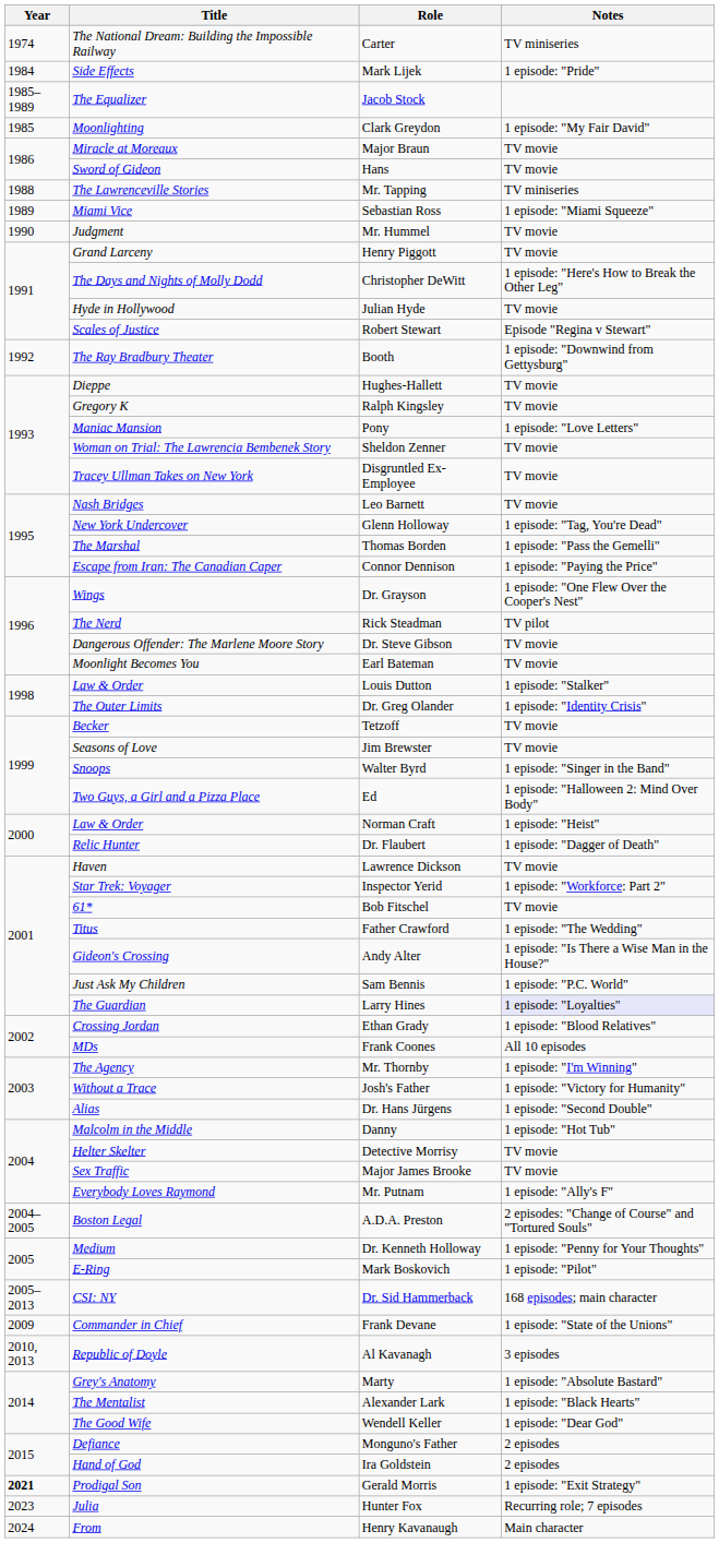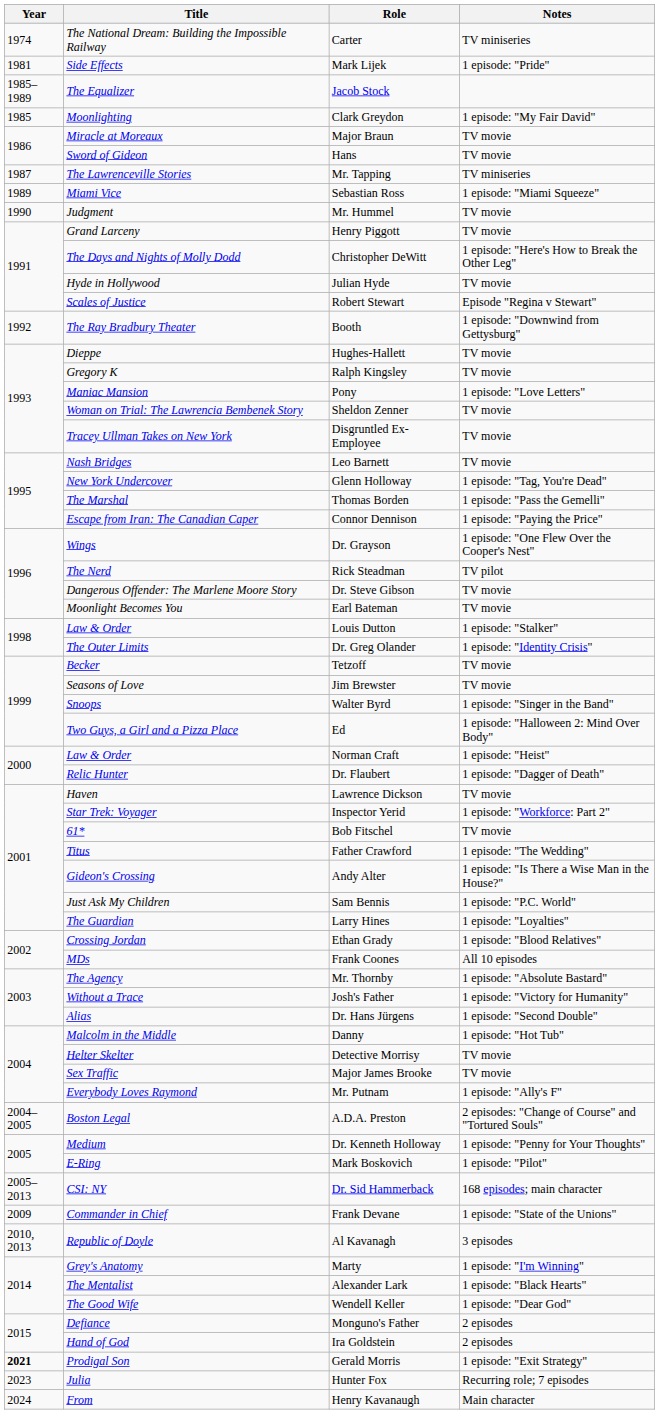 <table class="wikitable sortable">
 <tr style="background:#B0C4DE;">
 <th>Year</th>
 <th>Title</th>
 <th>Role</th>
 <th width="30%" class="unsortable">Notes</th>
 </tr>
 <tr>
 <td>1974</td>
 <td data-sort-value="National Dream: Building the Impossible Railway, The"><em>The National Dream: Building the Impossible Railway</em></td>
 <td>Carter</td>
 <td>TV miniseries</td>
 </tr>
 <tr>
-<td>1984</td>
+<td>1981</td>
 <td><em><a href='#'>Side Effects</a></em></td>
 <td>Mark Lijek</td>
 <td>1 episode: "Pride"</td>
 </tr>
 <tr>
 <td>1985–1989</td>
 <td data-sort-value="Equalizer, The"><em><a href='#'>The Equalizer</a></em></td>
 <td><a href='#'>Jacob Stock</a></td>
 <td></td>
 </tr>
 <tr>
 <td>1985</td>
 <td><em><a href='#'>Moonlighting</a></em></td>
 <td>Clark Greydon</td>
 <td>1 episode: "My Fair David"</td>
 </tr>
 <tr>
 <td rowspan="2">1986</td>
 <td><em><a href='#'>Miracle at Moreaux</a></em></td>
 <td>Major Braun</td>
 <td>TV movie</td>
 </tr>
 <tr>
 <td><em><a href='#'>Sword of Gideon</a></em></td>
 <td>Hans</td>
 <td>TV movie</td>
 </tr>
 <tr>
-<td>1988</td>
+<td>1987</td>
 <td data-sort-value="Lawrenceville Stories, The"><em><a href='#'>The Lawrenceville Stories</a></em></td>
 <td>Mr. Tapping</td>
 <td>TV miniseries</td>
 </tr>
 <tr>
 <td>1989</td>
 <td><em><a href='#'>Miami Vice</a></em></td>
 <td>Sebastian Ross</td>
 <td>1 episode: "Miami Squeeze"</td>
 </tr>
 <tr>
 <td>1990</td>
 <td><em>Judgment</em></td>
 <td>Mr. Hummel</td>
 <td>TV movie</td>
 </tr>
 <tr>
 <td rowspan="4">1991</td>
 <td><em>Grand Larceny</em></td>
 <td>Henry Piggott</td>
 <td>TV movie</td>
 </tr>
 <tr>
 <td data-sort-value="Days and Nights of Molly Dodd, The"><em><a href='#'>The Days and Nights of Molly Dodd</a></em></td>
 <td>Christopher DeWitt</td>
 <td>1 episode: "Here's How to Break the Other Leg"</td>
 </tr>
 <tr>
 <td><em>Hyde in Hollywood</em></td>
 <td>Julian Hyde</td>
 <td>TV movie</td>
 </tr>
 <tr>
 <td><em><a href='#'>Scales of Justice</a></em></td>
 <td>Robert Stewart</td>
 <td>Episode "Regina v Stewart"</td>
 </tr>
 <tr>
 <td>1992</td>
 <td data-sort-value="Ray Bradbury Theater, The"><em><a href='#'>The Ray Bradbury Theater</a></em></td>
 <td>Booth</td>
 <td>1 episode: "Downwind from Gettysburg"</td>
 </tr>
 <tr>
 <td rowspan="5">1993</td>
 <td><em>Dieppe</em></td>
 <td>Hughes-Hallett</td>
 <td>TV movie</td>
 </tr>
 <tr>
 <td><em>Gregory K</em></td>
 <td>Ralph Kingsley</td>
 <td>TV movie</td>
 </tr>
 <tr>
 <td><em><a href='#'>Maniac Mansion</a></em></td>
 <td>Pony</td>
 <td>1 episode: "Love Letters"</td>
 </tr>
 <tr>
 <td><em><a href='#'>Woman on Trial: The Lawrencia Bembenek Story</a></em></td>
 <td>Sheldon Zenner</td>
 <td>TV movie</td>
 </tr>
 <tr>
 <td><em><a href='#'>Tracey Ullman Takes on New York</a></em></td>
 <td>Disgruntled Ex-Employee</td>
 <td>TV movie</td>
 </tr>
 <tr>
 <td rowspan="4">1995</td>
 <td><em><a href='#'>Nash Bridges</a></em></td>
 <td>Leo Barnett</td>
 <td>TV movie</td>
 </tr>
 <tr>
 <td><em><a href='#'>New York Undercover</a></em></td>
 <td>Glenn Holloway</td>
 <td>1 episode: "Tag, You're Dead"</td>
 </tr>
 <tr>
 <td data-sort-value="Marshal, The"><em><a href='#'>The Marshal</a></em></td>
 <td>Thomas Borden</td>
 <td>1 episode: "Pass the Gemelli"</td>
 </tr>
 <tr>
 <td><em><a href='#'>Escape from Iran: The Canadian Caper</a></em></td>
 <td>Connor Dennison</td>
 <td>1 episode: "Paying the Price"</td>
 </tr>
 <tr>
 <td rowspan="4">1996</td>
 <td><em><a href='#'>Wings</a></em></td>
 <td>Dr. Grayson</td>
 <td>1 episode: "One Flew Over the Cooper's Nest"</td>
 </tr>
 <tr>
 <td data-sort-value="Nerd, The"><em><a href='#'>The Nerd</a></em></td>
 <td>Rick Steadman</td>
 <td>TV pilot</td>
 </tr>
 <tr>
 <td><em>Dangerous Offender: The Marlene Moore Story</em></td>
 <td>Dr. Steve Gibson</td>
 <td>TV movie</td>
 </tr>
 <tr>
 <td><em>Moonlight Becomes You</em></td>
 <td>Earl Bateman</td>
 <td>TV movie</td>
 </tr>
 <tr>
 <td rowspan="2">1998</td>
 <td><em><a href='#'>Law & Order</a></em></td>
 <td>Louis Dutton</td>
 <td>1 episode: "Stalker"</td>
 </tr>
 <tr>
 <td data-sort-value="Outer Limits, The"><em><a href='#'>The Outer Limits</a></em></td>
 <td>Dr. Greg Olander</td>
 <td>1 episode: "<a href='#'>Identity Crisis</a>"</td>
 </tr>
 <tr>
 <td rowspan="4">1999</td>
 <td><em><a href='#'>Becker</a></em></td>
 <td>Tetzoff</td>
 <td>TV movie</td>
 </tr>
 <tr>
 <td><em>Seasons of Love</em></td>
 <td>Jim Brewster</td>
 <td>TV movie</td>
 </tr>
 <tr>
 <td><em><a href='#'>Snoops</a></em></td>
 <td>Walter Byrd</td>
 <td>1 episode: "Singer in the Band"</td>
 </tr>
 <tr>
 <td><em><a href='#'>Two Guys, a Girl and a Pizza Place</a></em></td>
 <td>Ed</td>
 <td>1 episode: "Halloween 2: Mind Over Body"</td>
 </tr>
 <tr>
 <td rowspan="2">2000</td>
 <td><em><a href='#'>Law & Order</a></em></td>
 <td>Norman Craft</td>
 <td>1 episode: "Heist"</td>
 </tr>
 <tr>
 <td><em><a href='#'>Relic Hunter</a></em></td>
 <td>Dr. Flaubert</td>
 <td>1 episode: "Dagger of Death"</td>
 </tr>
 <tr>
 <td rowspan="7">2001</td>
 <td><em>Haven</em></td>
 <td>Lawrence Dickson</td>
 <td>TV movie</td>
 </tr>
 <tr>
 <td><em><a href='#'>Star Trek: Voyager</a></em></td>
 <td>Inspector Yerid</td>
 <td>1 episode: "<a href='#'>Workforce</a>: Part 2"</td>
 </tr>
 <tr>
 <td><em><a href='#'>61*</a></em></td>
 <td>Bob Fitschel</td>
 <td>TV movie</td>
 </tr>
 <tr>
 <td><em><a href='#'>Titus</a></em></td>
 <td>Father Crawford</td>
 <td>1 episode: "The Wedding"</td>
 </tr>
 <tr>
 <td><em><a href='#'>Gideon's Crossing</a></em></td>
 <td>Andy Alter</td>
 <td>1 episode: "Is There a Wise Man in the House?"</td>
 </tr>
 <tr>
 <td><em>Just Ask My Children</em></td>
 <td>Sam Bennis</td>
 <td>1 episode: "P.C. World"</td>
 </tr>
 <tr>
 <td data-sort-value="Guardian, The"><em><a href='#'>The Guardian</a></em></td>
 <td>Larry Hines</td>
-<td style="background: lavender;">1 episode: "Loyalties"</td>
+<td>1 episode: "Loyalties"</td>
 </tr>
 <tr>
 <td rowspan="2">2002</td>
 <td><em><a href='#'>Crossing Jordan</a></em></td>
 <td>Ethan Grady</td>
 <td>1 episode: "Blood Relatives"</td>
 </tr>
 <tr>
 <td><em><a href='#'>MDs</a></em></td>
 <td>Frank Coones</td>
 <td>All 10 episodes</td>
 </tr>
 <tr>
 <td rowspan="3">2003</td>
 <td data-sort-value="Agency, The"><em><a href='#'>The Agency</a></em></td>
 <td>Mr. Thornby</td>
-<td>1 episode: "<a href='#'>I'm Winning</a>"</td>
+<td>1 episode: "Absolute Bastard"</td>
 </tr>
 <tr>
 <td><em><a href='#'>Without a Trace</a></em></td>
 <td>Josh's Father</td>
 <td>1 episode: "Victory for Humanity"</td>
 </tr>
 <tr>
 <td><em><a href='#'>Alias</a></em></td>
 <td>Dr. Hans Jürgens</td>
 <td>1 episode: "Second Double"</td>
 </tr>
 <tr>
 <td rowspan="4">2004</td>
 <td><em><a href='#'>Malcolm in the Middle</a></em></td>
 <td>Danny</td>
 <td>1 episode: "Hot Tub"</td>
 </tr>
 <tr>
 <td><em><a href='#'>Helter Skelter</a></em></td>
 <td>Detective Morrisy</td>
 <td>TV movie</td>
 </tr>
 <tr>
 <td><em><a href='#'>Sex Traffic</a></em></td>
 <td>Major James Brooke</td>
 <td>TV movie</td>
 </tr>
 <tr>
 <td><em><a href='#'>Everybody Loves Raymond</a></em></td>
 <td>Mr. Putnam</td>
 <td>1 episode: "Ally's F"</td>
 </tr>
 <tr>
 <td>2004–2005</td>
 <td><em><a href='#'>Boston Legal</a></em></td>
 <td>A.D.A. Preston</td>
 <td>2 episodes: "Change of Course" and "Tortured Souls"</td>
 </tr>
 <tr>
 <td rowspan="2">2005</td>
 <td><em><a href='#'>Medium</a></em></td>
 <td>Dr. Kenneth Holloway</td>
 <td>1 episode: "Penny for Your Thoughts"</td>
 </tr>
 <tr>
 <td><em><a href='#'>E-Ring</a></em></td>
 <td>Mark Boskovich</td>
 <td>1 episode: "Pilot"</td>
 </tr>
 <tr>
 <td>2005–2013</td>
 <td><em><a href='#'>CSI: NY</a></em></td>
 <td><a href='#'>Dr. Sid Hammerback</a></td>
 <td>168 <a href='#'>episodes</a>; main character</td>
 </tr>
 <tr>
 <td>2009</td>
 <td><em><a href='#'>Commander in Chief</a></em></td>
 <td>Frank Devane</td>
 <td>1 episode: "State of the Unions"</td>
 </tr>
 <tr>
 <td>2010, 2013</td>
 <td><em><a href='#'>Republic of Doyle</a></em></td>
 <td>Al Kavanagh</td>
 <td>3 episodes</td>
 </tr>
 <tr>
 <td rowspan="3">2014</td>
 <td><em><a href='#'>Grey's Anatomy</a></em></td>
 <td>Marty</td>
-<td>1 episode: "Absolute Bastard"</td>
+<td>1 episode: "<a href='#'>I'm Winning</a>"</td>
 </tr>
 <tr>
 <td data-sort-value="Mentalist, The"><em><a href='#'>The Mentalist</a></em></td>
 <td>Alexander Lark</td>
 <td>1 episode: "Black Hearts"</td>
 </tr>
 <tr>
 <td data-sort-value="Good Wife, The"><em><a href='#'>The Good Wife</a></em></td>
 <td>Wendell Keller</td>
 <td>1 episode: "Dear God"</td>
 </tr>
 <tr>
 <td rowspan="2">2015</td>
 <td><em><a href='#'>Defiance</a></em></td>
 <td>Monguno's Father</td>
 <td>2 episodes</td>
 </tr>
 <tr>
 <td><em><a href='#'>Hand of God</a></em></td>
 <td>Ira Goldstein</td>
 <td>2 episodes</td>
 </tr>
 <tr>
 <td><strong>2021</strong></td>
 <td><em><a href='#'>Prodigal Son</a></em></td>
 <td>Gerald Morris</td>
 <td>1 episode: "Exit Strategy"</td>
 </tr>
 <tr>
 <td>2023</td>
 <td><em><a href='#'>Julia</a></em></td>
 <td>Hunter Fox</td>
 <td>Recurring role; 7 episodes</td>
 </tr>
 <tr>
 <td>2024</td>
 <td><em><a href='#'>From</a></em></td>
 <td>Henry Kavanaugh</td>
 <td>Main character</td>
 </tr>
 </table>
